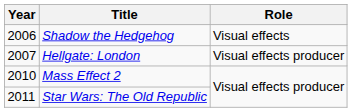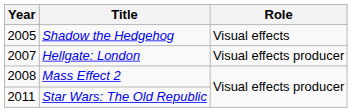 <table class="wikitable">
 <tr>
 <th>Year</th>
 <th>Title</th>
 <th>Role</th>
 </tr>
 <tr>
-<td>2006</td>
+<td>2005</td>
 <td><em><a href='#'>Shadow the Hedgehog</a></em></td>
 <td>Visual effects</td>
 </tr>
 <tr>
 <td>2007</td>
 <td><em><a href='#'>Hellgate: London</a></em></td>
 <td>Visual effects producer</td>
 </tr>
 <tr>
-<td>2010</td>
+<td>2008</td>
 <td><em><a href='#'>Mass Effect 2</a></em></td>
 <td rowspan=2>Visual effects producer</td>
 </tr>
 <tr>
 <td>2011</td>
 <td><em><a href='#'>Star Wars: The Old Republic</a></em></td>
 </tr>
 </table>
